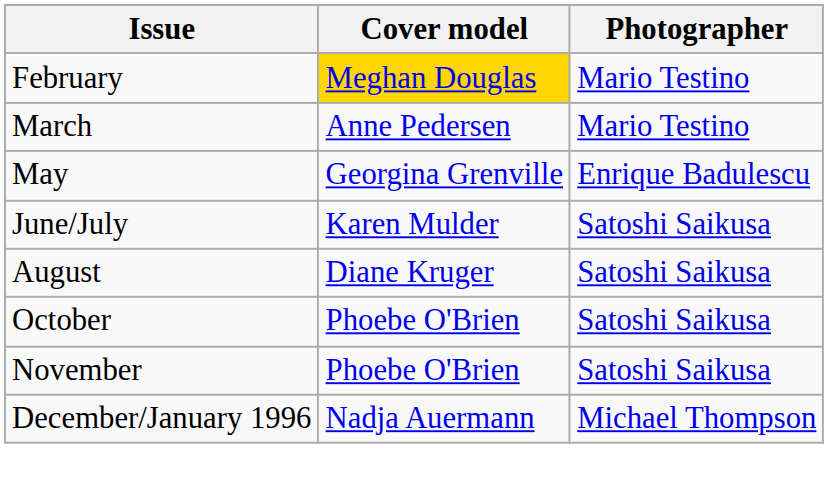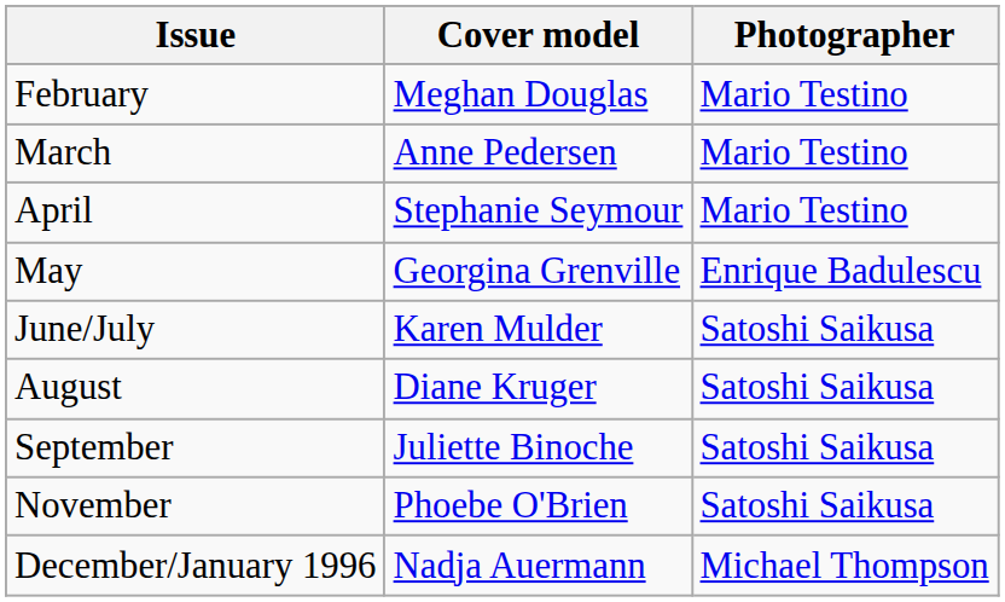 <table class="sortable wikitable">
 <tr>
 <th>Issue</th>
 <th>Cover model</th>
 <th>Photographer</th>
 </tr>
 <tr>
 <td>February</td>
-<td style="background: gold;"><a href='#'>Meghan Douglas</a></td>
+<td><a href='#'>Meghan Douglas</a></td>
 <td><a href='#'>Mario Testino</a></td>
 </tr>
 <tr>
 <td>March</td>
 <td><a href='#'>Anne Pedersen</a></td>
+<td><a href='#'>Mario Testino</a></td>
+</tr>
+<tr>
+<td>April</td>
+<td><a href='#'>Stephanie Seymour</a></td>
 <td><a href='#'>Mario Testino</a></td>
 </tr>
 <tr>
 <td>May</td>
 <td><a href='#'>Georgina Grenville</a></td>
 <td><a href='#'>Enrique Badulescu</a></td>
 </tr>
 <tr>
 <td>June/July</td>
 <td><a href='#'>Karen Mulder</a></td>
 <td><a href='#'>Satoshi Saikusa</a></td>
 </tr>
 <tr>
 <td>August</td>
 <td><a href='#'>Diane Kruger</a></td>
 <td><a href='#'>Satoshi Saikusa</a></td>
 </tr>
 <tr>
-<td>October</td>
-<td><a href='#'>Phoebe O'Brien</a></td>
+<td>September</td>
+<td><a href='#'>Juliette Binoche</a></td>
 <td><a href='#'>Satoshi Saikusa</a></td>
 </tr>
 <tr>
 <td>November</td>
 <td><a href='#'>Phoebe O'Brien</a></td>
 <td><a href='#'>Satoshi Saikusa</a></td>
 </tr>
 <tr>
 <td>December/January 1996</td>
 <td><a href='#'>Nadja Auermann</a></td>
 <td><a href='#'>Michael Thompson</a></td>
 </tr>
 </table>
